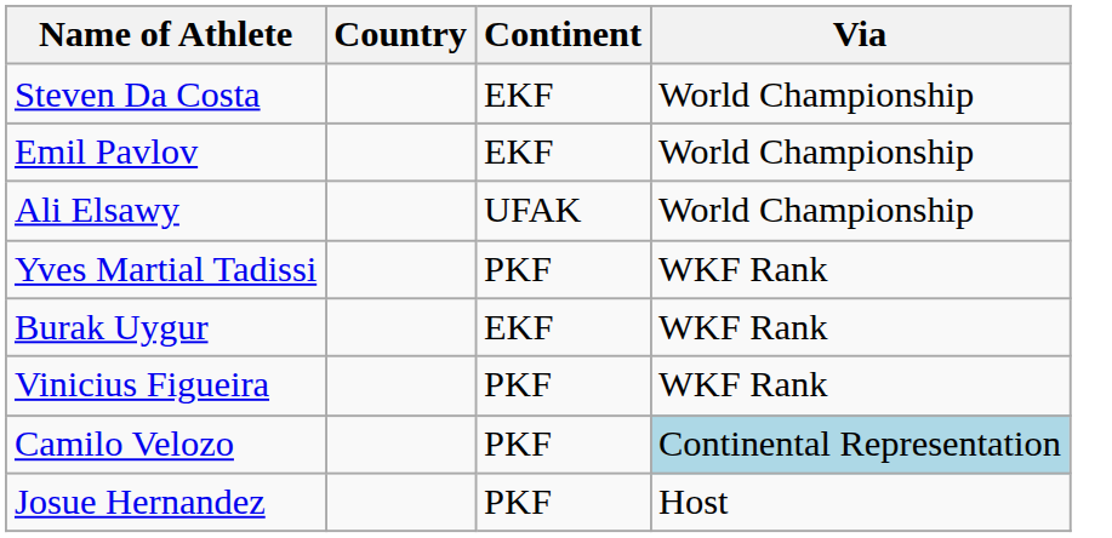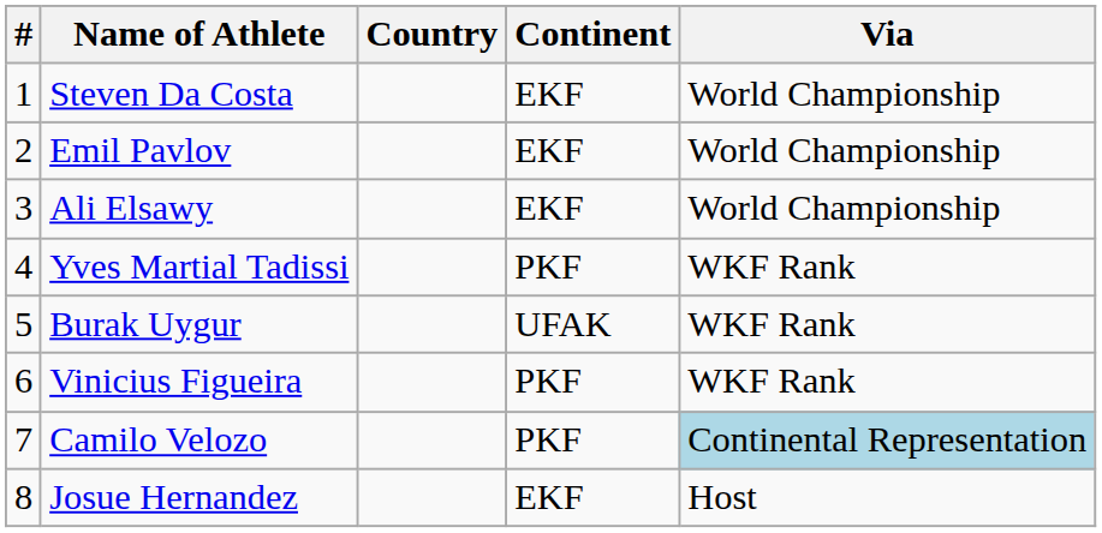 <table class="wikitable sortable">
 <tr>
+<th>#</th>
 <th>Name of Athlete</th>
 <th>Country</th>
 <th>Continent</th>
 <th>Via</th>
 </tr>
 <tr>
+<td>1</td>
 <td><a href='#'>Steven Da Costa</a></td>
 <td></td>
 <td>EKF</td>
 <td>World Championship</td>
 </tr>
 <tr>
+<td>2</td>
 <td><a href='#'>Emil Pavlov</a></td>
 <td></td>
 <td>EKF</td>
 <td>World Championship</td>
 </tr>
 <tr>
+<td>3</td>
 <td><a href='#'>Ali Elsawy</a></td>
 <td></td>
-<td>UFAK</td>
+<td>EKF</td>
 <td>World Championship</td>
 </tr>
 <tr>
+<td>4</td>
 <td><a href='#'>Yves Martial Tadissi</a></td>
 <td></td>
 <td>PKF</td>
 <td>WKF Rank</td>
 </tr>
 <tr>
+<td>5</td>
 <td><a href='#'>Burak Uygur</a></td>
 <td></td>
-<td>EKF</td>
+<td>UFAK</td>
 <td>WKF Rank</td>
 </tr>
 <tr>
+<td>6</td>
 <td><a href='#'>Vinicius Figueira</a></td>
 <td></td>
 <td>PKF</td>
 <td>WKF Rank</td>
 </tr>
 <tr>
+<td>7</td>
 <td><a href='#'>Camilo Velozo</a></td>
 <td></td>
 <td>PKF</td>
 <td style="background: lightblue;">Continental Representation</td>
 </tr>
 <tr>
+<td>8</td>
 <td><a href='#'>Josue Hernandez</a></td>
 <td></td>
-<td>PKF</td>
+<td>EKF</td>
 <td>Host</td>
 </tr>
 </table>
